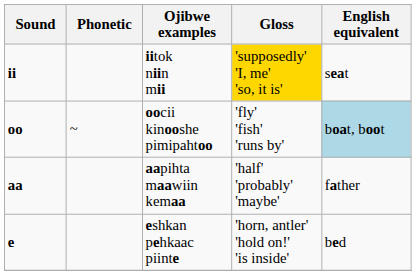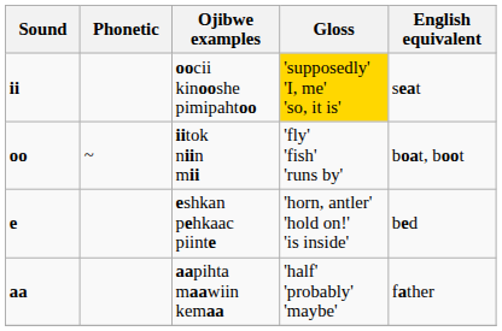 <table class="wikitable" align="center">
 <tr>
 <th width = "60"><strong>Sound</strong></th>
 <th width = "75"><strong>Phonetic</strong></th>
 <th width = "90"><strong>Ojibwe examples</strong></th>
 <th width = "90"><strong>Gloss</strong></th>
 <th width = "90"><strong>English equivalent</strong></th>
 </tr>
 <tr>
 <td><strong>ii</strong></td>
 <td></td>
-<td><strong>ii</strong>tok<br>n<strong>ii</strong>n<br>m<strong>ii</strong></td>
+<td><strong>oo</strong>cii<br>kin<strong>oo</strong>she<br>pimipaht<strong>oo</strong></td>
 <td style="background: gold;">'supposedly'<br> 'I, me'<br>  'so, it is'</td>
 <td>s<strong>ea</strong>t</td>
 </tr>
 <tr>
 <td><strong>oo</strong></td>
 <td> ~  </td>
-<td><strong>oo</strong>cii<br>kin<strong>oo</strong>she<br>pimipaht<strong>oo</strong></td>
+<td><strong>ii</strong>tok<br>n<strong>ii</strong>n<br>m<strong>ii</strong></td>
 <td>'fly'<br> 'fish'<br> 'runs by'</td>
-<td style="background: lightblue;">b<strong>oa</strong>t, b<strong>oo</strong>t</td>
+<td>b<strong>oa</strong>t, b<strong>oo</strong>t</td>
+</tr>
+<tr>
+<td><strong>e</strong></td>
+<td></td>
+<td><strong>e</strong>shkan<br>p<strong>e</strong>hkaac<br>piint<strong>e</strong></td>
+<td>'horn, antler'<br> 'hold on!'<br> 'is inside'</td>
+<td>b<strong>e</strong>d</td>
 </tr>
 <tr>
 <td><strong>aa</strong></td>
 <td></td>
 <td><strong>aa</strong>pihta<br>m<strong>aa</strong>wiin<br>kem<strong>aa</strong></td>
 <td>'half'<br> 'probably'<br>  'maybe'</td>
 <td>f<strong>a</strong>ther</td>
 </tr>
 <tr>
-<td><strong>e</strong></td>
-<td></td>
-<td><strong>e</strong>shkan<br>p<strong>e</strong>hkaac<br>piint<strong>e</strong></td>
-<td>'horn, antler'<br> 'hold on!'<br> 'is inside'</td>
-<td>b<strong>e</strong>d</td>
-</tr>
-<tr>
 </tr>
 </table>
